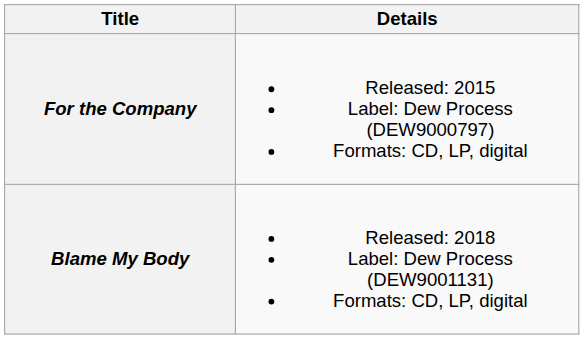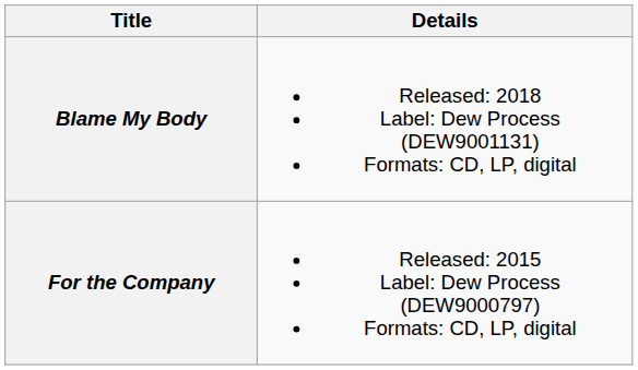 <table class="wikitable plainrowheaders" style="text-align:center;">
 <tr>
 <th scope="col" style="width:12em;">Title</th>
 <th scope="col" style="width:18em;">Details</th>
 </tr>
 <tr>
+<th scope="row"><em>Blame My Body</em></th>
+<td><br><ul><li>Released: 2018</li><li>Label: Dew Process  (DEW9001131)</li><li>Formats: CD, LP, digital</li></ul></td>
+</tr>
+<tr>
 <th scope="row"><em>For the Company</em></th>
 <td><br><ul><li>Released: 2015</li><li>Label: Dew Process  (DEW9000797)</li><li>Formats: CD, LP, digital</li></ul></td>
 </tr>
-<tr>
-<th scope="row"><em>Blame My Body</em></th>
-<td><br><ul><li>Released: 2018</li><li>Label: Dew Process  (DEW9001131)</li><li>Formats: CD, LP, digital</li></ul></td>
-</tr>
 </table>
